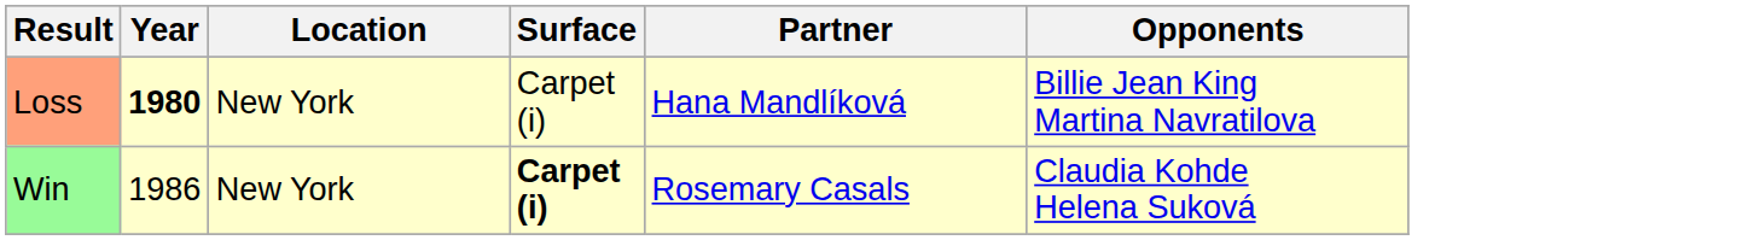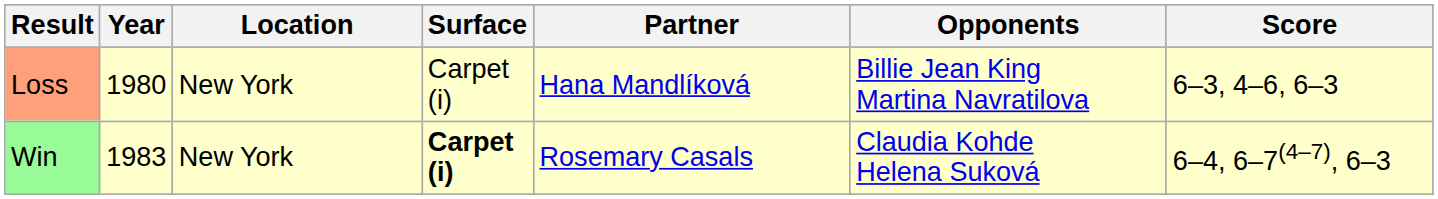 <table class="sortable wikitable">
 <tr>
 <th>Result</th>
 <th>Year</th>
 <th style="width:140px">Location</th>
 <th style="width:50px">Surface</th>
 <th style="width:180px">Partner</th>
 <th style="width:180px">Opponents</th>
+<th style="width:150px" class="unsortable">Score</th>
 </tr>
 <tr style="background:#ffc;">
 <td style="background:#ffa07a;">Loss</td>
-<td><strong>1980</strong></td>
+<td>1980</td>
 <td>New York</td>
 <td>Carpet (i)</td>
 <td> <a href='#'>Hana Mandlíková</a></td>
 <td> <a href='#'>Billie Jean King</a> <br>  <a href='#'>Martina Navratilova</a></td>
+<td>6–3, 4–6, 6–3</td>
 </tr>
 <tr style="background:#ffc;">
 <td style="background:#98fb98;">Win</td>
-<td>1986</td>
+<td>1983</td>
 <td>New York</td>
 <td><strong>Carpet (i)</strong></td>
 <td> <a href='#'>Rosemary Casals</a></td>
 <td> <a href='#'>Claudia Kohde</a> <br>  <a href='#'>Helena Suková</a></td>
+<td>6–4, 6–7<sup>(4–7)</sup>, 6–3</td>
 </tr>
 </table>
